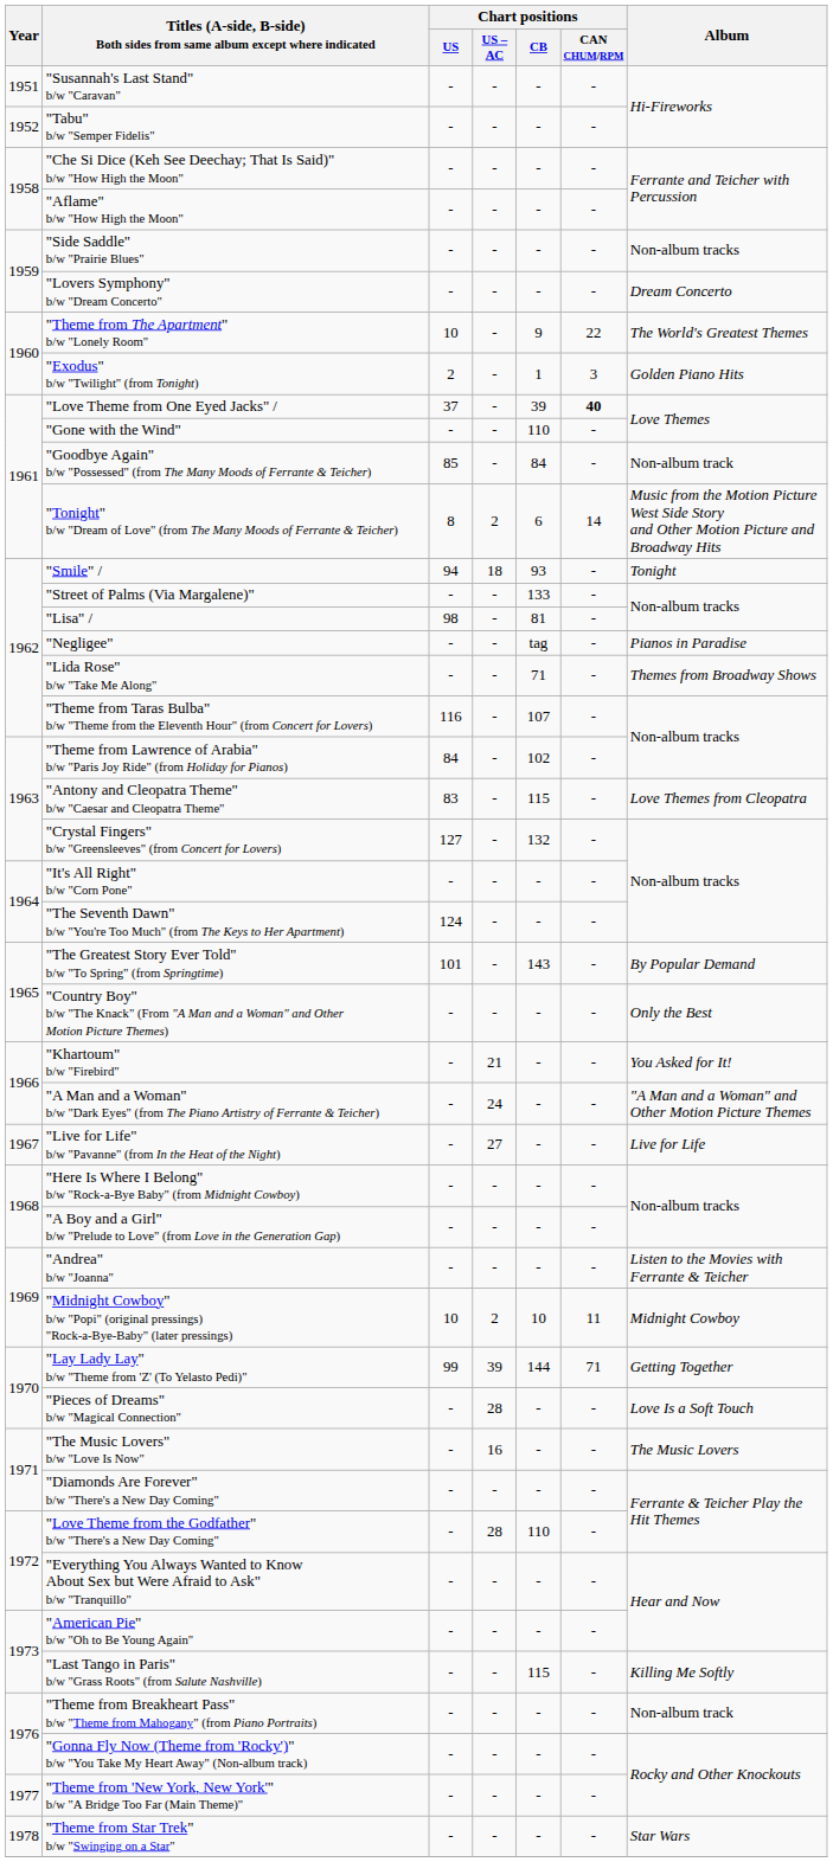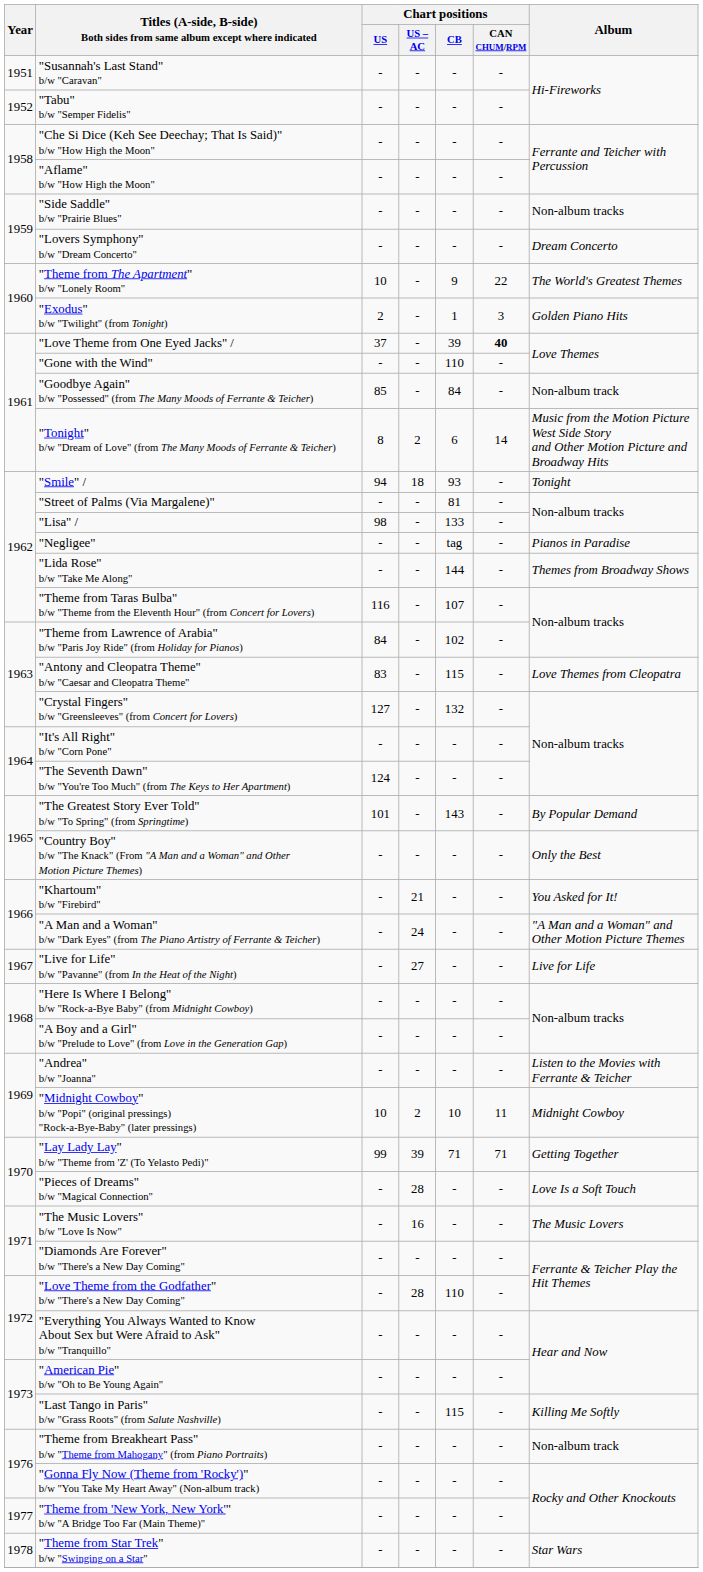 <table class="wikitable" style="text-align:center;">
 <tr>
 <th rowspan="2">Year</th>
 <th width="400" rowspan="2">Titles (A-side, B-side)<br><small>Both sides from same album except where indicated</small></th>
 <th colspan="4">Chart positions</th>
 <th rowspan="2">Album</th>
 </tr>
 <tr style="font-size:smaller;">
 <th width="40"><a href='#'>US</a></th>
 <th width="40"><a href='#'>US – AC</a></th>
 <th width="40"><a href='#'>CB</a></th>
 <th width="40">CAN<br><small><a href='#'>CHUM</a>/<a href='#'>RPM</a></small></th>
 </tr>
 <tr>
 <td>1951</td>
 <td align="left">"Susannah's Last Stand"<br><small>b/w "Caravan"</small></td>
 <td>-</td>
 <td>-</td>
 <td>-</td>
 <td>-</td>
 <td align="left" rowspan="2"><em>Hi-Fireworks</em></td>
 </tr>
 <tr>
 <td>1952</td>
 <td align="left">"Tabu"<br><small>b/w "Semper Fidelis"</small></td>
 <td>-</td>
 <td>-</td>
 <td>-</td>
 <td>-</td>
 </tr>
 <tr>
 <td rowspan="2">1958</td>
 <td align="left">"Che Si Dice (Keh See Deechay; That Is Said)"<br><small>b/w "How High the Moon"</small></td>
 <td>-</td>
 <td>-</td>
 <td>-</td>
 <td>-</td>
 <td align="left" rowspan="2"><em>Ferrante and Teicher with Percussion</em></td>
 </tr>
 <tr>
 <td align="left">"Aflame"<br><small>b/w "How High the Moon"</small></td>
 <td>-</td>
 <td>-</td>
 <td>-</td>
 <td>-</td>
 </tr>
 <tr>
 <td rowspan="2">1959</td>
 <td align="left">"Side Saddle"<br><small>b/w "Prairie Blues"</small></td>
 <td>-</td>
 <td>-</td>
 <td>-</td>
 <td>-</td>
 <td align="left">Non-album tracks</td>
 </tr>
 <tr>
 <td align="left">"Lovers Symphony"<br><small>b/w "Dream Concerto"</small></td>
 <td>-</td>
 <td>-</td>
 <td>-</td>
 <td>-</td>
 <td align="left"><em>Dream Concerto</em></td>
 </tr>
 <tr>
 <td rowspan="2">1960</td>
 <td align="left">"<a href='#'>Theme from <em>The Apartment</em></a>"<br><small>b/w "Lonely Room"</small></td>
 <td>10</td>
 <td>-</td>
 <td>9</td>
 <td>22</td>
 <td align="left"><em>The World's Greatest Themes</em></td>
 </tr>
 <tr>
 <td align="left">"<a href='#'>Exodus</a>"<br><small>b/w "Twilight" (from <em>Tonight</em>)</small></td>
 <td>2</td>
 <td>-</td>
 <td>1</td>
 <td>3</td>
 <td align="left"><em>Golden Piano Hits</em></td>
 </tr>
 <tr>
 <td rowspan="4">1961</td>
 <td align="left">"Love Theme from One Eyed Jacks" /</td>
 <td>37</td>
 <td>-</td>
 <td>39</td>
 <td><strong>40</strong></td>
 <td align="left" rowspan="2"><em>Love Themes</em></td>
 </tr>
 <tr>
 <td align="left">"Gone with the Wind"</td>
 <td>-</td>
 <td>-</td>
 <td>110</td>
 <td>-</td>
 </tr>
 <tr>
 <td align="left">"Goodbye Again"<br><small>b/w "Possessed" (from <em>The Many Moods of Ferrante & Teicher</em>)</small></td>
 <td>85</td>
 <td>-</td>
 <td>84</td>
 <td>-</td>
 <td align="left">Non-album track</td>
 </tr>
 <tr>
 <td align="left">"<a href='#'>Tonight</a>"<br><small>b/w "Dream of Love" (from <em>The Many Moods of Ferrante & Teicher</em>)</small></td>
 <td>8</td>
 <td>2</td>
 <td>6</td>
 <td>14</td>
 <td align="left"><em>Music from the Motion Picture West Side Story<br>and Other Motion Picture and Broadway Hits</em></td>
 </tr>
 <tr>
 <td rowspan="6">1962</td>
 <td align="left">"<a href='#'>Smile</a>" /</td>
 <td>94</td>
 <td>18</td>
 <td>93</td>
 <td>-</td>
 <td align="left"><em>Tonight</em></td>
 </tr>
 <tr>
 <td align="left">"Street of Palms (Via Margalene)"</td>
 <td>-</td>
 <td>-</td>
-<td>133</td>
+<td>81</td>
 <td>-</td>
 <td align="left" rowspan="2">Non-album tracks</td>
 </tr>
 <tr>
 <td align="left">"Lisa" /</td>
 <td>98</td>
 <td>-</td>
-<td>81</td>
+<td>133</td>
 <td>-</td>
 </tr>
 <tr>
 <td align="left">"Negligee"</td>
 <td>-</td>
 <td>-</td>
 <td>tag</td>
 <td>-</td>
 <td align="left"><em>Pianos in Paradise</em></td>
 </tr>
 <tr>
 <td align="left">"Lida Rose"<br><small>b/w "Take Me Along"</small></td>
 <td>-</td>
 <td>-</td>
-<td>71</td>
+<td>144</td>
 <td>-</td>
 <td align="left"><em>Themes from Broadway Shows</em></td>
 </tr>
 <tr>
 <td align="left">"Theme from Taras Bulba"<br><small>b/w "Theme from the Eleventh Hour" (from <em>Concert for Lovers</em>)</small></td>
 <td>116</td>
 <td>-</td>
 <td>107</td>
 <td>-</td>
 <td align="left" rowspan="2">Non-album tracks</td>
 </tr>
 <tr>
 <td rowspan="3">1963</td>
 <td align="left">"Theme from Lawrence of Arabia"<br><small>b/w "Paris Joy Ride" (from <em>Holiday for Pianos</em>)</small></td>
 <td>84</td>
 <td>-</td>
 <td>102</td>
 <td>-</td>
 </tr>
 <tr>
 <td align="left">"Antony and Cleopatra Theme"<br><small>b/w "Caesar and Cleopatra Theme"</small></td>
 <td>83</td>
 <td>-</td>
 <td>115</td>
 <td>-</td>
 <td align="left"><em>Love Themes from Cleopatra</em></td>
 </tr>
 <tr>
 <td align="left">"Crystal Fingers"<br><small>b/w "Greensleeves" (from <em>Concert for Lovers</em>)</small></td>
 <td>127</td>
 <td>-</td>
 <td>132</td>
 <td>-</td>
 <td align="left" rowspan="3">Non-album tracks</td>
 </tr>
 <tr>
 <td rowspan="2">1964</td>
 <td align="left">"It's All Right"<br><small>b/w "Corn Pone"</small></td>
 <td>-</td>
 <td>-</td>
 <td>-</td>
 <td>-</td>
 </tr>
 <tr>
 <td align="left">"The Seventh Dawn"<br><small>b/w "You're Too Much" (from <em>The Keys to Her Apartment</em>)</small></td>
 <td>124</td>
 <td>-</td>
 <td>-</td>
 <td>-</td>
 </tr>
 <tr>
 <td rowspan="2">1965</td>
 <td align="left">"The Greatest Story Ever Told"<br><small>b/w "To Spring" (from <em>Springtime</em>)</small></td>
 <td>101</td>
 <td>-</td>
 <td>143</td>
 <td>-</td>
 <td align="left"><em>By Popular Demand</em></td>
 </tr>
 <tr>
 <td align="left">"Country Boy"<br><small>b/w "The Knack" (From <em>"A Man and a Woman" and Other<br>Motion Picture Themes</em>)</small></td>
 <td>-</td>
 <td>-</td>
 <td>-</td>
 <td>-</td>
 <td align="left"><em>Only the Best</em></td>
 </tr>
 <tr>
 <td rowspan="2">1966</td>
 <td align="left">"Khartoum"<br><small>b/w "Firebird"</small></td>
 <td>-</td>
 <td>21</td>
 <td>-</td>
 <td>-</td>
 <td align="left"><em>You Asked for It!</em></td>
 </tr>
 <tr>
 <td align="left">"A Man and a Woman"<br><small>b/w "Dark Eyes" (from <em>The Piano Artistry of Ferrante & Teicher</em>)</small></td>
 <td>-</td>
 <td>24</td>
 <td>-</td>
 <td>-</td>
 <td align="left"><em>"A Man and a Woman" and Other Motion Picture Themes</em></td>
 </tr>
 <tr>
 <td>1967</td>
 <td align="left">"Live for Life"<br><small>b/w "Pavanne" (from <em>In the Heat of the Night</em>)</small></td>
 <td>-</td>
 <td>27</td>
 <td>-</td>
 <td>-</td>
 <td align="left"><em>Live for Life</em></td>
 </tr>
 <tr>
 <td rowspan="2">1968</td>
 <td align="left">"Here Is Where I Belong"<br><small>b/w "Rock-a-Bye Baby" (from <em>Midnight Cowboy</em>)</small></td>
 <td>-</td>
 <td>-</td>
 <td>-</td>
 <td>-</td>
 <td align="left" rowspan="2">Non-album tracks</td>
 </tr>
 <tr>
 <td align="left">"A Boy and a Girl"<br><small>b/w "Prelude to Love" (from <em>Love in the Generation Gap</em>)</small></td>
 <td>-</td>
 <td>-</td>
 <td>-</td>
 <td>-</td>
 </tr>
 <tr>
 <td rowspan="2">1969</td>
 <td align="left">"Andrea"<br><small>b/w "Joanna"</small></td>
 <td>-</td>
 <td>-</td>
 <td>-</td>
 <td>-</td>
 <td align="left"><em>Listen to the Movies with Ferrante & Teicher</em></td>
 </tr>
 <tr>
 <td align="left">"<a href='#'>Midnight Cowboy</a>"<br><small>b/w "Popi" (original pressings)<br>"Rock-a-Bye-Baby" (later pressings)</small></td>
 <td>10</td>
 <td>2</td>
 <td>10</td>
 <td>11</td>
 <td align="left"><em>Midnight Cowboy</em></td>
 </tr>
 <tr>
 <td rowspan="2">1970</td>
 <td align="left">"<a href='#'>Lay Lady Lay</a>"<br><small>b/w "Theme from 'Z' (To Yelasto Pedi)"</small></td>
 <td>99</td>
 <td>39</td>
-<td>144</td>
+<td>71</td>
 <td>71</td>
 <td align="left"><em>Getting Together</em></td>
 </tr>
 <tr>
 <td align="left">"Pieces of Dreams"<br><small>b/w "Magical Connection"</small></td>
 <td>-</td>
 <td>28</td>
 <td>-</td>
 <td>-</td>
 <td align="left"><em>Love Is a Soft Touch</em></td>
 </tr>
 <tr>
 <td rowspan="2">1971</td>
 <td align="left">"The Music Lovers"<br><small>b/w "Love Is Now"</small></td>
 <td>-</td>
 <td>16</td>
 <td>-</td>
 <td>-</td>
 <td align="left"><em>The Music Lovers</em></td>
 </tr>
 <tr>
 <td align="left">"Diamonds Are Forever"<br><small>b/w "There's a New Day Coming"</small></td>
 <td>-</td>
 <td>-</td>
 <td>-</td>
 <td>-</td>
 <td align="left" rowspan="2"><em>Ferrante & Teicher Play the Hit Themes</em></td>
 </tr>
 <tr>
 <td rowspan="2">1972</td>
 <td align="left">"<a href='#'>Love Theme from the Godfather</a>"<br><small>b/w "There's a New Day Coming"</small></td>
 <td>-</td>
 <td>28</td>
 <td>110</td>
 <td>-</td>
 </tr>
 <tr>
 <td align="left">"Everything You Always Wanted to Know<br>About Sex but Were Afraid to Ask"<br><small>b/w "Tranquillo"</small></td>
 <td>-</td>
 <td>-</td>
 <td>-</td>
 <td>-</td>
 <td align="left" rowspan="2"><em>Hear and Now</em></td>
 </tr>
 <tr>
 <td rowspan="2">1973</td>
 <td align="left">"<a href='#'>American Pie</a>"<br><small>b/w "Oh to Be Young Again"</small></td>
 <td>-</td>
 <td>-</td>
 <td>-</td>
 <td>-</td>
 </tr>
 <tr>
 <td align="left">"Last Tango in Paris"<br><small>b/w "Grass Roots" (from <em>Salute Nashville</em>)</small></td>
 <td>-</td>
 <td>-</td>
 <td>115</td>
 <td>-</td>
 <td align="left"><em>Killing Me Softly</em></td>
 </tr>
 <tr>
 <td rowspan="2">1976</td>
 <td align="left">"Theme from Breakheart Pass"<br><small>b/w "<a href='#'>Theme from Mahogany</a>" (from <em>Piano Portraits</em>)</small></td>
 <td>-</td>
 <td>-</td>
 <td>-</td>
 <td>-</td>
 <td align="left">Non-album track</td>
 </tr>
 <tr>
 <td align="left">"<a href='#'>Gonna Fly Now (Theme from 'Rocky')</a>"<br><small>b/w "You Take My Heart Away" (Non-album track)</small></td>
 <td>-</td>
 <td>-</td>
 <td>-</td>
 <td>-</td>
 <td align="left" rowspan="2"><em>Rocky and Other Knockouts</em></td>
 </tr>
 <tr>
 <td>1977</td>
 <td align="left">"<a href='#'>Theme from 'New York, New York'</a>"<br><small>b/w "A Bridge Too Far (Main Theme)"</small></td>
 <td>-</td>
 <td>-</td>
 <td>-</td>
 <td>-</td>
 </tr>
 <tr>
 <td>1978</td>
 <td align="left">"<a href='#'>Theme from Star Trek</a>"<br><small>b/w "<a href='#'>Swinging on a Star</a>"</small></td>
 <td>-</td>
 <td>-</td>
 <td>-</td>
 <td>-</td>
 <td align="left"><em>Star Wars</em></td>
 </tr>
 <tr>
 </tr>
 </table>
